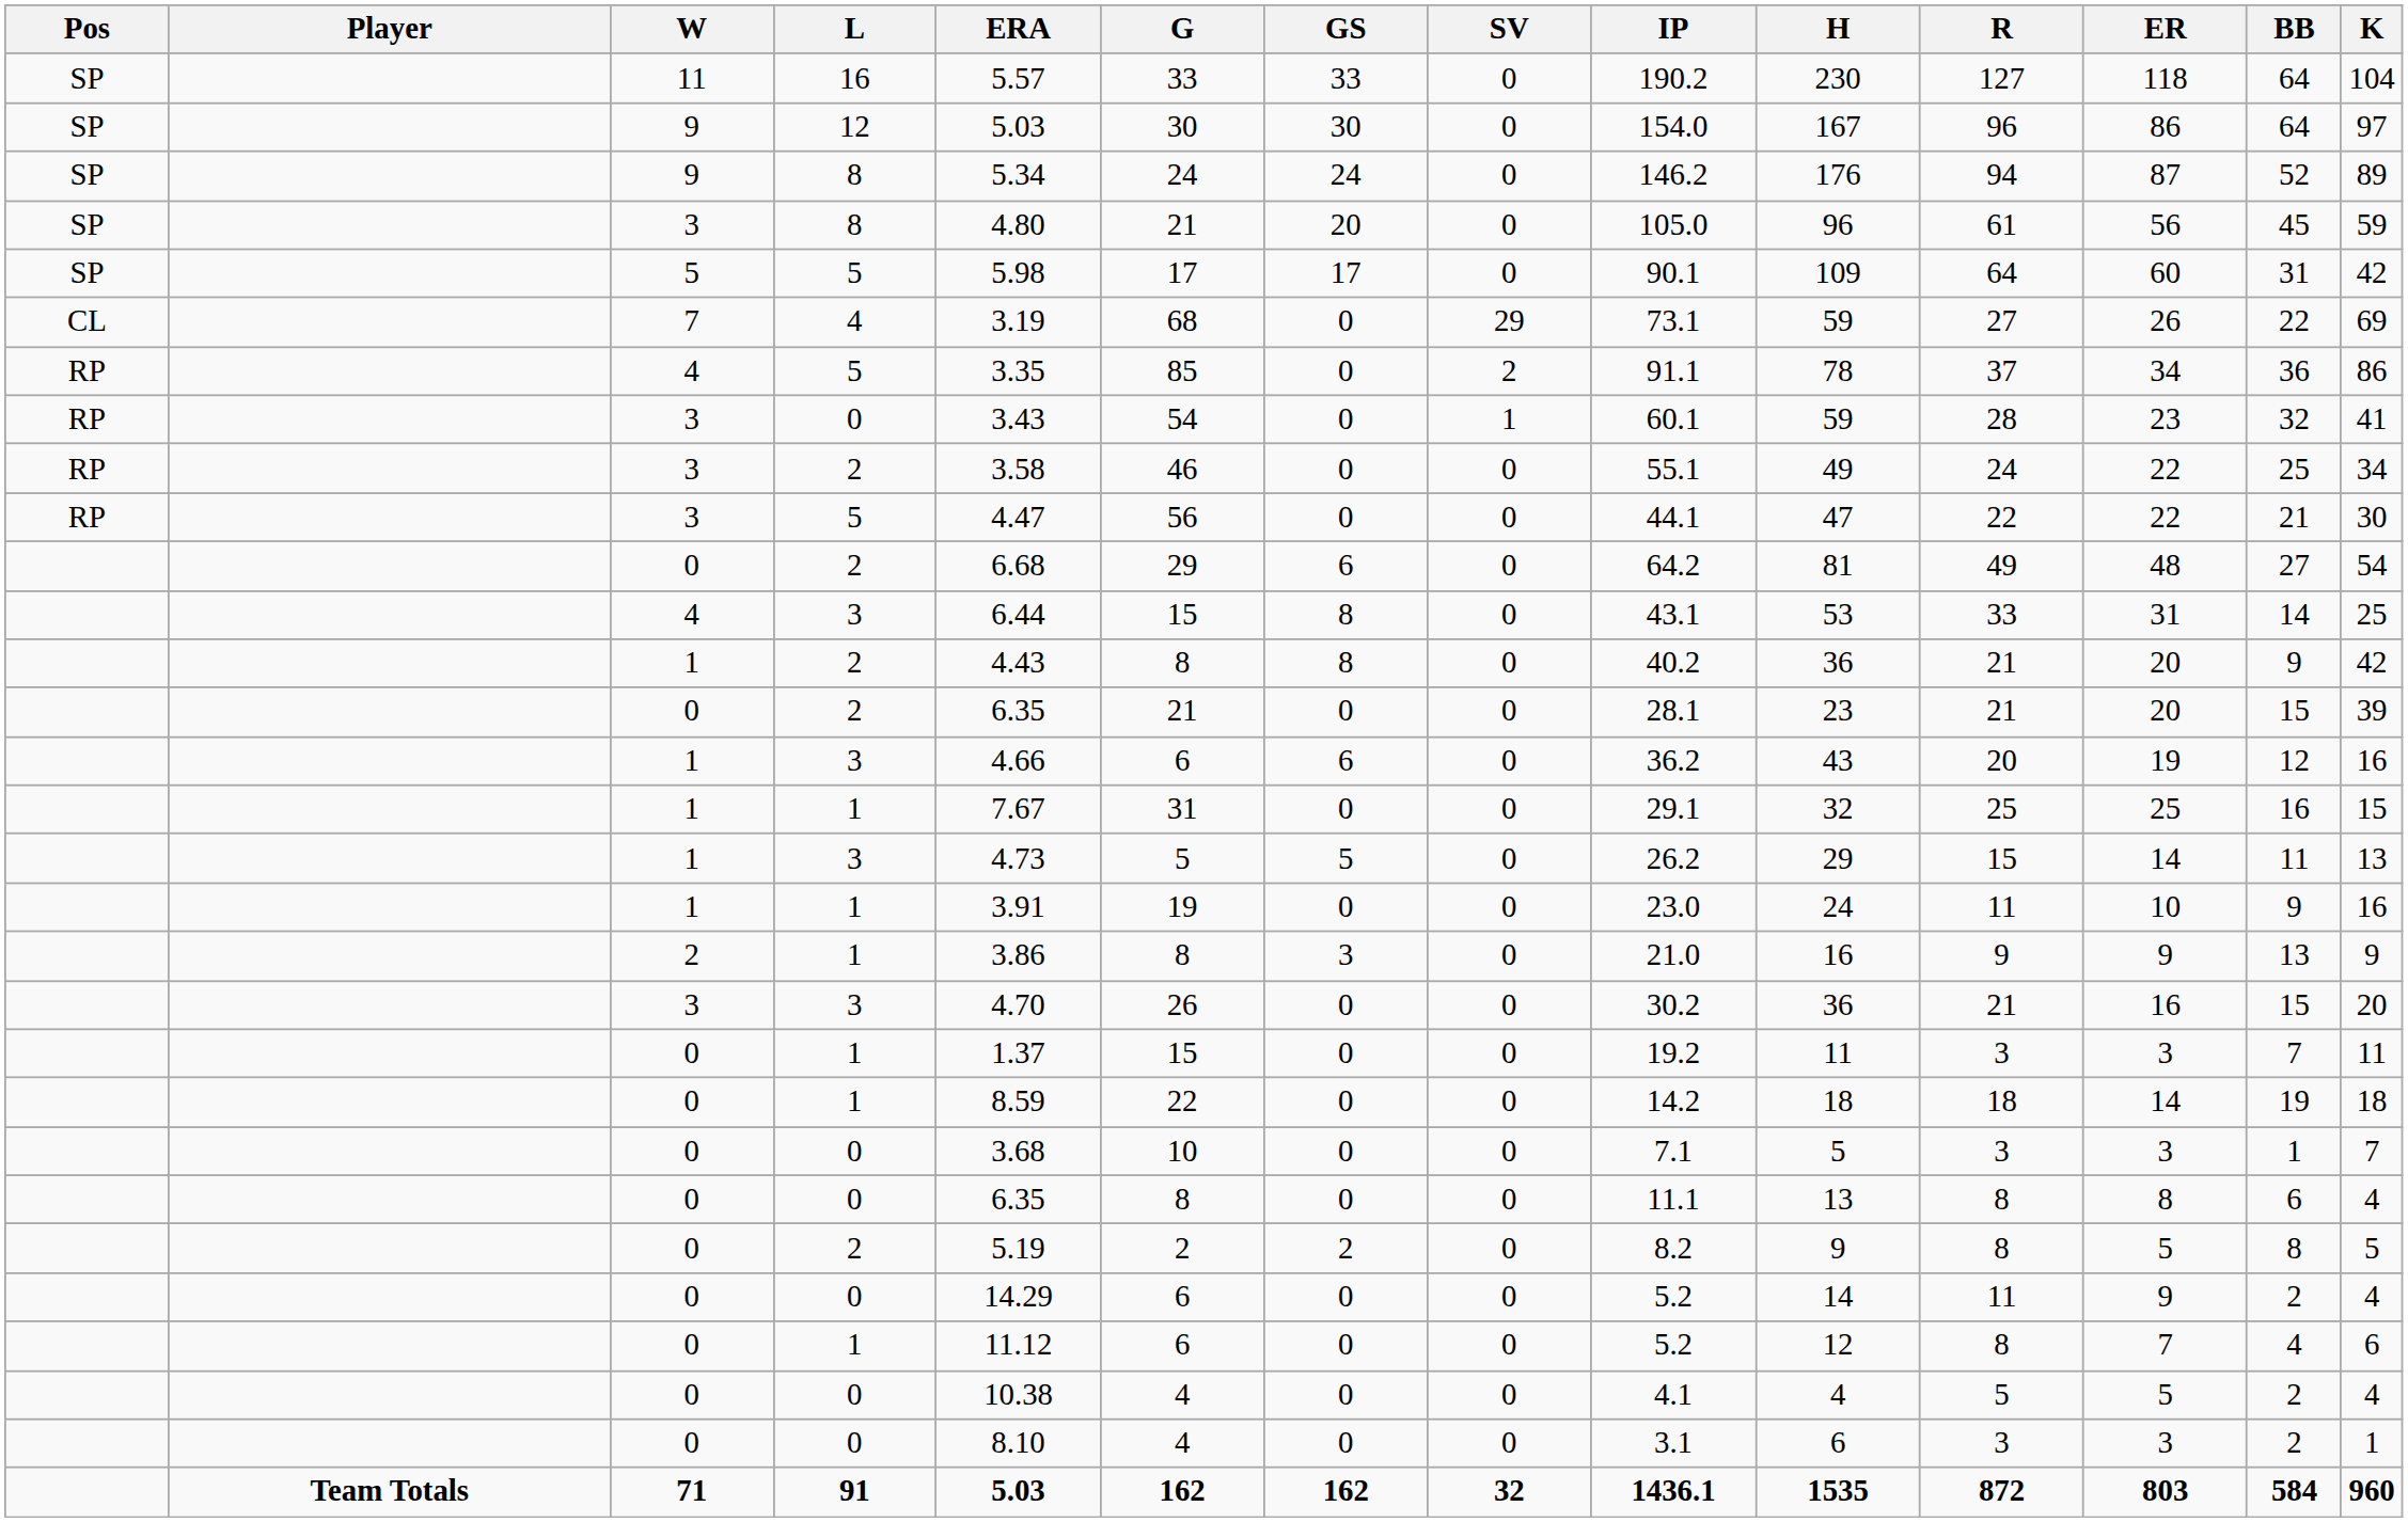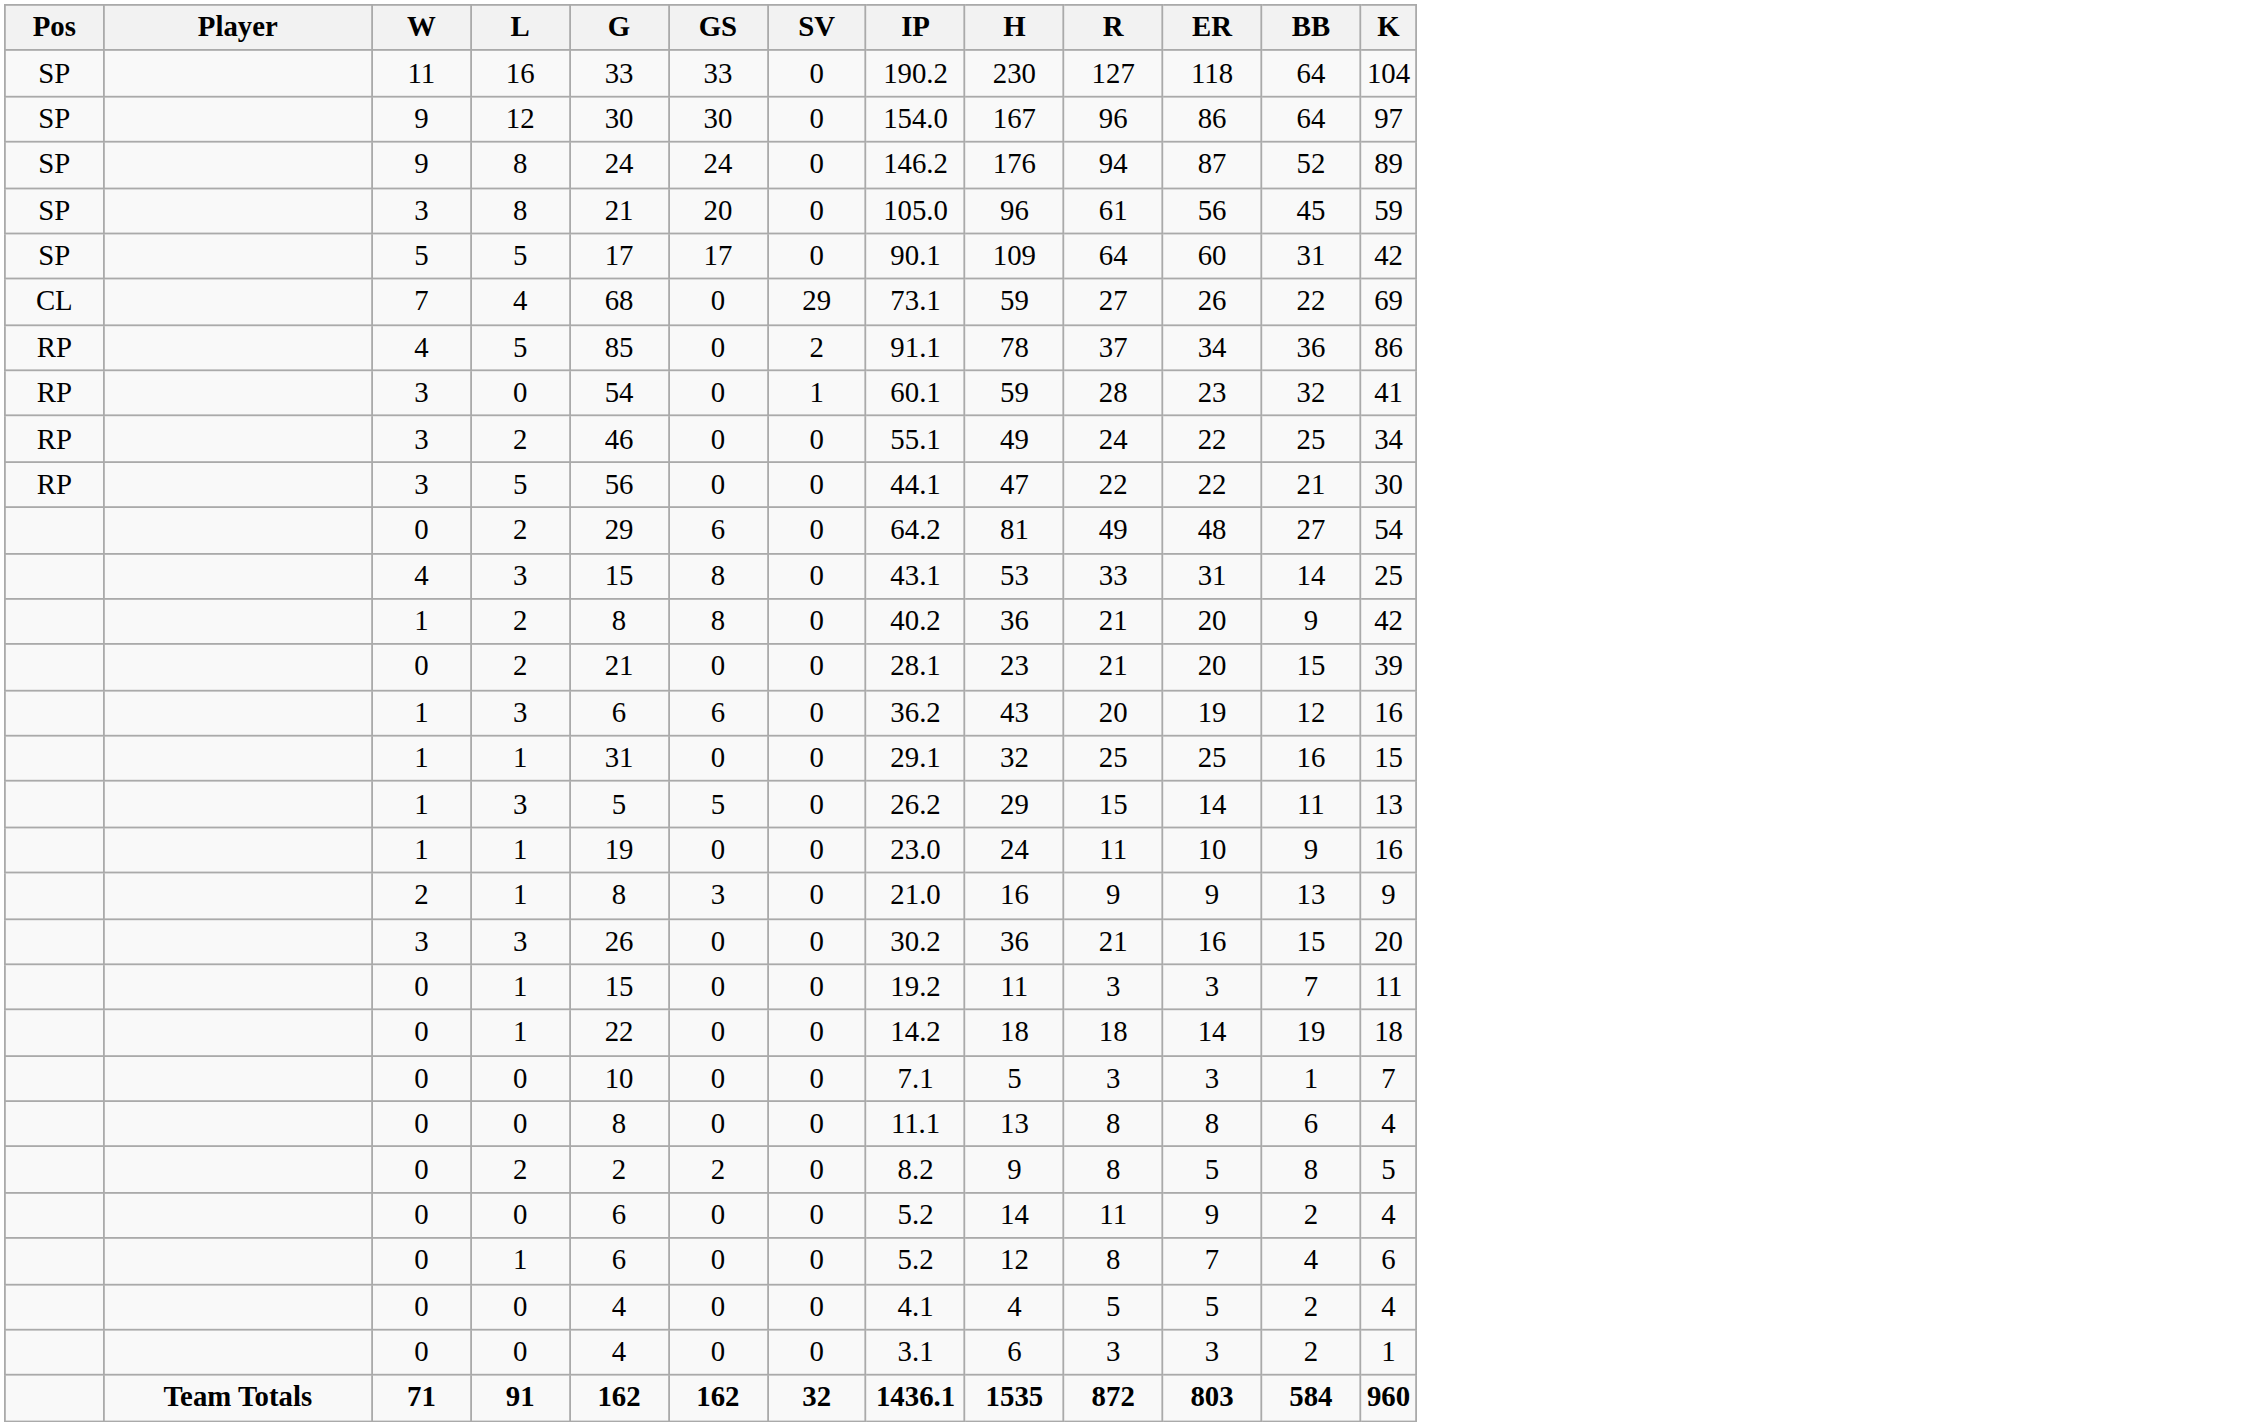 <table class="wikitable sortable">
 <tr>
 <th bgcolor="#DDDDFF" width="7%">Pos</th>
 <th bgcolor="#DDDDFF" width="19%">Player</th>
 <th bgcolor="#DDDDFF" width="7%">W</th>
 <th bgcolor="#DDDDFF" width="7%">L</th>
-<th bgcolor="#DDDDFF" width="7%">ERA</th>
 <th bgcolor="#DDDDFF" width="7%">G</th>
 <th bgcolor="#DDDDFF" width="7%">GS</th>
 <th bgcolor="#DDDDFF" width="7%">SV</th>
 <th bgcolor="#DDDDFF" width="7%">IP</th>
 <th bgcolor="#DDDDFF" width="7%">H</th>
 <th bgcolor="#DDDDFF" width="7%">R</th>
 <th bgcolor="#DDDDFF" width="7%">ER</th>
 <th bgcolor="#DDDDFF" width="7%">BB</th>
 <th bgcolor="#DDDDFF" width="7%">K</th>
 </tr>
 <tr align="center">
 <td>SP</td>
 <td></td>
 <td>11</td>
 <td>16</td>
-<td>5.57</td>
 <td>33</td>
 <td>33</td>
 <td>0</td>
 <td>190.2</td>
 <td>230</td>
 <td>127</td>
 <td>118</td>
 <td>64</td>
 <td>104</td>
 </tr>
 <tr align="center">
 <td>SP</td>
 <td></td>
 <td>9</td>
 <td>12</td>
-<td>5.03</td>
 <td>30</td>
 <td>30</td>
 <td>0</td>
 <td>154.0</td>
 <td>167</td>
 <td>96</td>
 <td>86</td>
 <td>64</td>
 <td>97</td>
 </tr>
 <tr align="center">
 <td>SP</td>
 <td></td>
 <td>9</td>
 <td>8</td>
-<td>5.34</td>
 <td>24</td>
 <td>24</td>
 <td>0</td>
 <td>146.2</td>
 <td>176</td>
 <td>94</td>
 <td>87</td>
 <td>52</td>
 <td>89</td>
 </tr>
 <tr align="center">
 <td>SP</td>
 <td></td>
 <td>3</td>
 <td>8</td>
-<td>4.80</td>
 <td>21</td>
 <td>20</td>
 <td>0</td>
 <td>105.0</td>
 <td>96</td>
 <td>61</td>
 <td>56</td>
 <td>45</td>
 <td>59</td>
 </tr>
 <tr align="center">
 <td>SP</td>
 <td></td>
 <td>5</td>
 <td>5</td>
-<td>5.98</td>
 <td>17</td>
 <td>17</td>
 <td>0</td>
 <td>90.1</td>
 <td>109</td>
 <td>64</td>
 <td>60</td>
 <td>31</td>
 <td>42</td>
 </tr>
 <tr align="center">
 <td>CL</td>
 <td></td>
 <td>7</td>
 <td>4</td>
-<td>3.19</td>
 <td>68</td>
 <td>0</td>
 <td>29</td>
 <td>73.1</td>
 <td>59</td>
 <td>27</td>
 <td>26</td>
 <td>22</td>
 <td>69</td>
 </tr>
 <tr align="center">
 <td>RP</td>
 <td></td>
 <td>4</td>
 <td>5</td>
-<td>3.35</td>
 <td>85</td>
 <td>0</td>
 <td>2</td>
 <td>91.1</td>
 <td>78</td>
 <td>37</td>
 <td>34</td>
 <td>36</td>
 <td>86</td>
 </tr>
 <tr align="center">
 <td>RP</td>
 <td></td>
 <td>3</td>
 <td>0</td>
-<td>3.43</td>
 <td>54</td>
 <td>0</td>
 <td>1</td>
 <td>60.1</td>
 <td>59</td>
 <td>28</td>
 <td>23</td>
 <td>32</td>
 <td>41</td>
 </tr>
 <tr align="center">
 <td>RP</td>
 <td></td>
 <td>3</td>
 <td>2</td>
-<td>3.58</td>
 <td>46</td>
 <td>0</td>
 <td>0</td>
 <td>55.1</td>
 <td>49</td>
 <td>24</td>
 <td>22</td>
 <td>25</td>
 <td>34</td>
 </tr>
 <tr align="center">
 <td>RP</td>
 <td></td>
 <td>3</td>
 <td>5</td>
-<td>4.47</td>
 <td>56</td>
 <td>0</td>
 <td>0</td>
 <td>44.1</td>
 <td>47</td>
 <td>22</td>
 <td>22</td>
 <td>21</td>
 <td>30</td>
 </tr>
 <tr align="center">
 <td></td>
 <td></td>
 <td>0</td>
 <td>2</td>
-<td>6.68</td>
 <td>29</td>
 <td>6</td>
 <td>0</td>
 <td>64.2</td>
 <td>81</td>
 <td>49</td>
 <td>48</td>
 <td>27</td>
 <td>54</td>
 </tr>
 <tr align="center">
 <td></td>
 <td></td>
 <td>4</td>
 <td>3</td>
-<td>6.44</td>
 <td>15</td>
 <td>8</td>
 <td>0</td>
 <td>43.1</td>
 <td>53</td>
 <td>33</td>
 <td>31</td>
 <td>14</td>
 <td>25</td>
 </tr>
 <tr align="center">
 <td></td>
 <td></td>
 <td>1</td>
 <td>2</td>
-<td>4.43</td>
 <td>8</td>
 <td>8</td>
 <td>0</td>
 <td>40.2</td>
 <td>36</td>
 <td>21</td>
 <td>20</td>
 <td>9</td>
 <td>42</td>
 </tr>
 <tr align="center">
 <td></td>
 <td></td>
 <td>0</td>
 <td>2</td>
-<td>6.35</td>
 <td>21</td>
 <td>0</td>
 <td>0</td>
 <td>28.1</td>
 <td>23</td>
 <td>21</td>
 <td>20</td>
 <td>15</td>
 <td>39</td>
 </tr>
 <tr align="center">
 <td></td>
 <td></td>
 <td>1</td>
 <td>3</td>
-<td>4.66</td>
 <td>6</td>
 <td>6</td>
 <td>0</td>
 <td>36.2</td>
 <td>43</td>
 <td>20</td>
 <td>19</td>
 <td>12</td>
 <td>16</td>
 </tr>
 <tr align="center">
 <td></td>
 <td></td>
 <td>1</td>
 <td>1</td>
-<td>7.67</td>
 <td>31</td>
 <td>0</td>
 <td>0</td>
 <td>29.1</td>
 <td>32</td>
 <td>25</td>
 <td>25</td>
 <td>16</td>
 <td>15</td>
 </tr>
 <tr align="center">
 <td></td>
 <td></td>
 <td>1</td>
 <td>3</td>
-<td>4.73</td>
 <td>5</td>
 <td>5</td>
 <td>0</td>
 <td>26.2</td>
 <td>29</td>
 <td>15</td>
 <td>14</td>
 <td>11</td>
 <td>13</td>
 </tr>
 <tr align="center">
 <td></td>
 <td></td>
 <td>1</td>
 <td>1</td>
-<td>3.91</td>
 <td>19</td>
 <td>0</td>
 <td>0</td>
 <td>23.0</td>
 <td>24</td>
 <td>11</td>
 <td>10</td>
 <td>9</td>
 <td>16</td>
 </tr>
 <tr align="center">
 <td></td>
 <td></td>
 <td>2</td>
 <td>1</td>
-<td>3.86</td>
 <td>8</td>
 <td>3</td>
 <td>0</td>
 <td>21.0</td>
 <td>16</td>
 <td>9</td>
 <td>9</td>
 <td>13</td>
 <td>9</td>
 </tr>
 <tr align="center">
 <td></td>
 <td></td>
 <td>3</td>
 <td>3</td>
-<td>4.70</td>
 <td>26</td>
 <td>0</td>
 <td>0</td>
 <td>30.2</td>
 <td>36</td>
 <td>21</td>
 <td>16</td>
 <td>15</td>
 <td>20</td>
 </tr>
 <tr align="center">
 <td></td>
 <td></td>
 <td>0</td>
 <td>1</td>
-<td>1.37</td>
 <td>15</td>
 <td>0</td>
 <td>0</td>
 <td>19.2</td>
 <td>11</td>
 <td>3</td>
 <td>3</td>
 <td>7</td>
 <td>11</td>
 </tr>
 <tr align="center">
 <td></td>
 <td></td>
 <td>0</td>
 <td>1</td>
-<td>8.59</td>
 <td>22</td>
 <td>0</td>
 <td>0</td>
 <td>14.2</td>
 <td>18</td>
 <td>18</td>
 <td>14</td>
 <td>19</td>
 <td>18</td>
 </tr>
 <tr align="center">
 <td></td>
 <td></td>
 <td>0</td>
 <td>0</td>
-<td>3.68</td>
 <td>10</td>
 <td>0</td>
 <td>0</td>
 <td>7.1</td>
 <td>5</td>
 <td>3</td>
 <td>3</td>
 <td>1</td>
 <td>7</td>
 </tr>
 <tr align="center">
 <td></td>
 <td></td>
 <td>0</td>
 <td>0</td>
-<td>6.35</td>
 <td>8</td>
 <td>0</td>
 <td>0</td>
 <td>11.1</td>
 <td>13</td>
 <td>8</td>
 <td>8</td>
 <td>6</td>
 <td>4</td>
 </tr>
 <tr align="center">
 <td></td>
 <td></td>
 <td>0</td>
 <td>2</td>
-<td>5.19</td>
 <td>2</td>
 <td>2</td>
 <td>0</td>
 <td>8.2</td>
 <td>9</td>
 <td>8</td>
 <td>5</td>
 <td>8</td>
 <td>5</td>
 </tr>
 <tr align="center">
 <td></td>
 <td></td>
 <td>0</td>
 <td>0</td>
-<td>14.29</td>
 <td>6</td>
 <td>0</td>
 <td>0</td>
 <td>5.2</td>
 <td>14</td>
 <td>11</td>
 <td>9</td>
 <td>2</td>
 <td>4</td>
 </tr>
 <tr align="center">
 <td></td>
 <td></td>
 <td>0</td>
 <td>1</td>
-<td>11.12</td>
 <td>6</td>
 <td>0</td>
 <td>0</td>
 <td>5.2</td>
 <td>12</td>
 <td>8</td>
 <td>7</td>
 <td>4</td>
 <td>6</td>
 </tr>
 <tr align="center">
 <td></td>
 <td></td>
 <td>0</td>
 <td>0</td>
-<td>10.38</td>
 <td>4</td>
 <td>0</td>
 <td>0</td>
 <td>4.1</td>
 <td>4</td>
 <td>5</td>
 <td>5</td>
 <td>2</td>
 <td>4</td>
 </tr>
 <tr align="center">
 <td></td>
 <td></td>
 <td>0</td>
 <td>0</td>
-<td>8.10</td>
 <td>4</td>
 <td>0</td>
 <td>0</td>
 <td>3.1</td>
 <td>6</td>
 <td>3</td>
 <td>3</td>
 <td>2</td>
 <td>1</td>
 </tr>
 <tr align="center" class="unsortable">
 <td></td>
 <td><strong>Team Totals</strong></td>
 <td><strong>71</strong></td>
 <td><strong>91</strong></td>
-<td><strong>5.03</strong></td>
 <td><strong>162</strong></td>
 <td><strong>162</strong></td>
 <td><strong>32</strong></td>
 <td><strong>1436.1</strong></td>
 <td><strong>1535</strong></td>
 <td><strong>872</strong></td>
 <td><strong>803</strong></td>
 <td><strong>584</strong></td>
 <td><strong>960</strong></td>
 </tr>
 </table>
